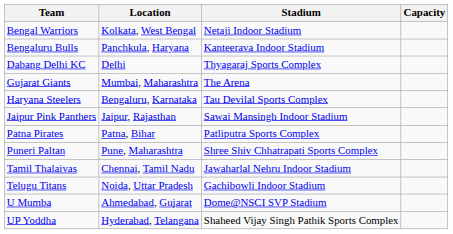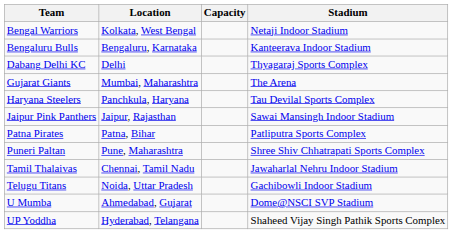 <table class="wikitable sortable">
 <tr>
 <th>Team</th>
 <th>Location</th>
+<th>Capacity</th>
 <th>Stadium</th>
-<th>Capacity</th>
 </tr>
 <tr>
 <td><a href='#'>Bengal Warriors</a></td>
 <td><a href='#'>Kolkata</a>, <a href='#'>West Bengal</a></td>
+<td style="text-align:center"></td>
 <td><a href='#'>Netaji Indoor Stadium</a></td>
-<td style="text-align:center"></td>
 </tr>
 <tr>
 <td><a href='#'>Bengaluru Bulls</a></td>
-<td><a href='#'>Panchkula</a>, <a href='#'>Haryana</a></td>
+<td><a href='#'>Bengaluru</a>, <a href='#'>Karnataka</a></td>
+<td style="text-align:center"></td>
 <td><a href='#'>Kanteerava Indoor Stadium</a></td>
-<td style="text-align:center"></td>
 </tr>
 <tr>
 <td><a href='#'>Dabang Delhi KC</a></td>
 <td><a href='#'>Delhi</a></td>
+<td style="text-align:center"></td>
 <td><a href='#'>Thyagaraj Sports Complex</a></td>
-<td style="text-align:center"></td>
 </tr>
 <tr>
 <td><a href='#'>Gujarat Giants</a></td>
 <td><a href='#'>Mumbai</a>, <a href='#'>Maharashtra</a></td>
+<td style="text-align:center"></td>
 <td><a href='#'>The Arena</a></td>
-<td style="text-align:center"></td>
 </tr>
 <tr>
 <td><a href='#'>Haryana Steelers</a></td>
-<td><a href='#'>Bengaluru</a>, <a href='#'>Karnataka</a></td>
+<td><a href='#'>Panchkula</a>, <a href='#'>Haryana</a></td>
+<td style="text-align:center"></td>
 <td><a href='#'>Tau Devilal Sports Complex</a></td>
-<td style="text-align:center"></td>
 </tr>
 <tr>
 <td><a href='#'>Jaipur Pink Panthers</a></td>
 <td><a href='#'>Jaipur</a>, <a href='#'>Rajasthan</a></td>
+<td style="text-align:center"></td>
 <td><a href='#'>Sawai Mansingh Indoor Stadium</a></td>
-<td style="text-align:center"></td>
 </tr>
 <tr>
 <td><a href='#'>Patna Pirates</a></td>
 <td><a href='#'>Patna</a>, <a href='#'>Bihar</a></td>
+<td style="text-align:center"></td>
 <td><a href='#'>Patliputra Sports Complex</a></td>
-<td style="text-align:center"></td>
 </tr>
 <tr>
 <td><a href='#'>Puneri Paltan</a></td>
 <td><a href='#'>Pune</a>, <a href='#'>Maharashtra</a></td>
+<td style="text-align:center"></td>
 <td><a href='#'>Shree Shiv Chhatrapati Sports Complex</a></td>
-<td style="text-align:center"></td>
 </tr>
 <tr>
 <td><a href='#'>Tamil Thalaivas</a></td>
 <td><a href='#'>Chennai</a>, <a href='#'>Tamil Nadu</a></td>
+<td style="text-align:center"></td>
 <td><a href='#'>Jawaharlal Nehru Indoor Stadium</a></td>
-<td style="text-align:center"></td>
 </tr>
 <tr>
 <td><a href='#'>Telugu Titans</a></td>
 <td><a href='#'>Noida</a>, <a href='#'>Uttar Pradesh</a></td>
+<td style="text-align:center"></td>
 <td><a href='#'>Gachibowli Indoor Stadium</a></td>
-<td style="text-align:center"></td>
 </tr>
 <tr>
 <td><a href='#'>U Mumba</a></td>
 <td><a href='#'>Ahmedabad</a>, <a href='#'>Gujarat</a></td>
+<td style="text-align:center"></td>
 <td><a href='#'>Dome@NSCI SVP Stadium</a></td>
-<td style="text-align:center"></td>
 </tr>
 <tr>
 <td><a href='#'>UP Yoddha</a></td>
 <td><a href='#'>Hyderabad</a>, <a href='#'>Telangana</a></td>
+<td style="text-align:center"></td>
 <td>Shaheed Vijay Singh Pathik Sports Complex</td>
-<td style="text-align:center"></td>
 </tr>
 </table>
